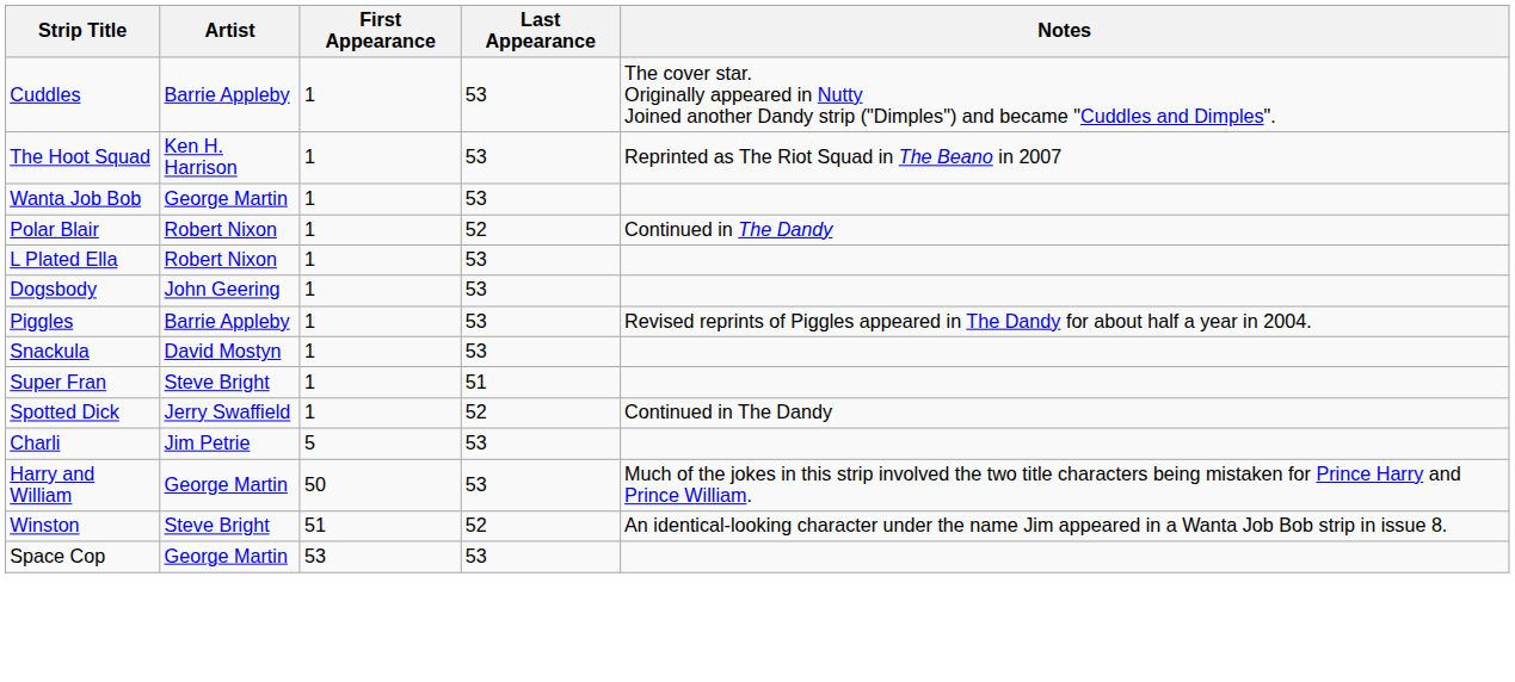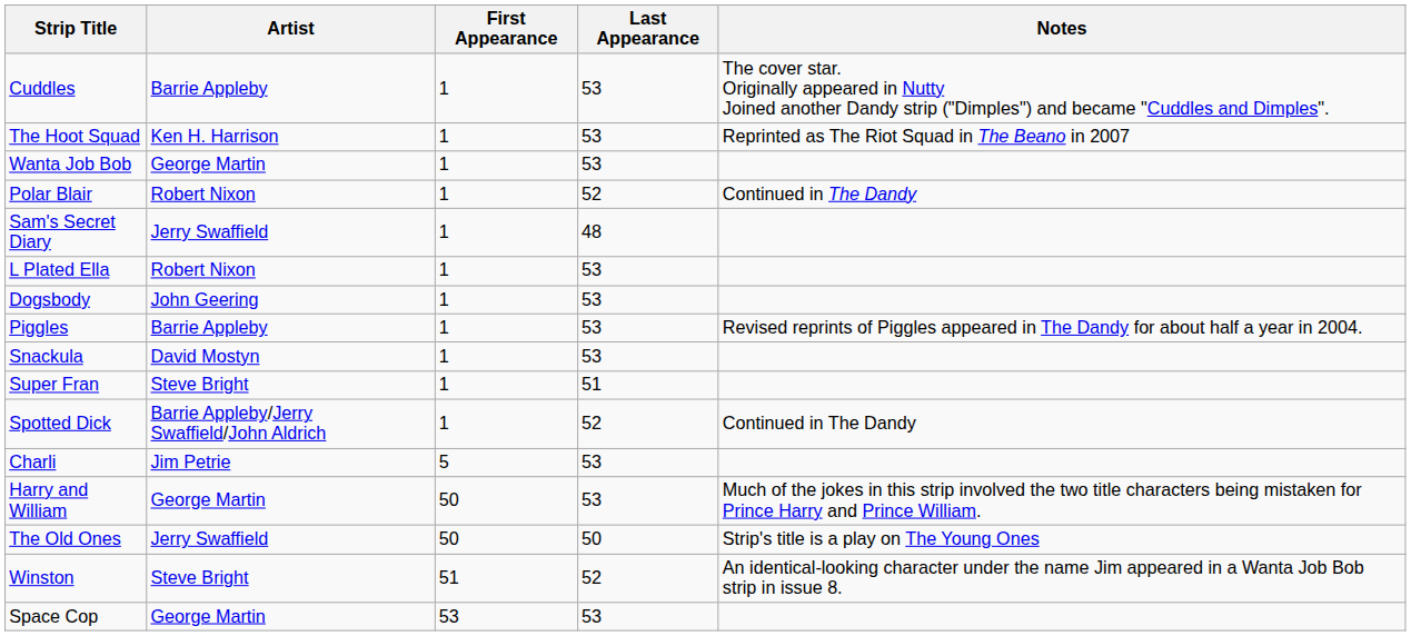 <table class="wikitable sortable">
 <tr>
 <th>Strip Title</th>
 <th>Artist</th>
 <th>First Appearance</th>
 <th>Last Appearance</th>
 <th>Notes</th>
 </tr>
 <tr>
 <td><a href='#'>Cuddles</a></td>
 <td><a href='#'>Barrie Appleby</a></td>
 <td>1</td>
 <td>53</td>
 <td>The cover star.<br>Originally appeared in <a href='#'>Nutty</a><br>Joined another Dandy strip ("Dimples") and became "<a href='#'>Cuddles and Dimples</a>".</td>
 </tr>
 <tr>
 <td><a href='#'>The Hoot Squad</a></td>
 <td><a href='#'>Ken H. Harrison</a></td>
 <td>1</td>
 <td>53</td>
 <td>Reprinted as The Riot Squad in <em><a href='#'>The Beano</a></em> in 2007</td>
 </tr>
 <tr>
 <td><a href='#'>Wanta Job Bob</a></td>
 <td><a href='#'>George Martin</a></td>
 <td>1</td>
 <td>53</td>
 <td></td>
 </tr>
 <tr>
 <td><a href='#'>Polar Blair</a></td>
 <td><a href='#'>Robert Nixon</a></td>
 <td>1</td>
 <td>52</td>
 <td>Continued in <em><a href='#'>The Dandy</a></em></td>
+</tr>
+<tr>
+<td><a href='#'>Sam's Secret Diary</a></td>
+<td><a href='#'>Jerry Swaffield</a></td>
+<td>1</td>
+<td>48</td>
+<td></td>
 </tr>
 <tr>
 <td><a href='#'>L Plated Ella</a></td>
 <td><a href='#'>Robert Nixon</a></td>
 <td>1</td>
 <td>53</td>
 <td></td>
 </tr>
 <tr>
 <td><a href='#'>Dogsbody</a></td>
 <td><a href='#'>John Geering</a></td>
 <td>1</td>
 <td>53</td>
 <td></td>
 </tr>
 <tr>
 <td><a href='#'>Piggles</a></td>
 <td><a href='#'>Barrie Appleby</a></td>
 <td>1</td>
 <td>53</td>
 <td>Revised reprints of Piggles appeared in <a href='#'>The Dandy</a> for about half a year in 2004.</td>
 </tr>
 <tr>
 <td><a href='#'>Snackula</a></td>
 <td><a href='#'>David Mostyn</a></td>
 <td>1</td>
 <td>53</td>
 <td></td>
 </tr>
 <tr>
 <td><a href='#'>Super Fran</a></td>
 <td><a href='#'>Steve Bright</a></td>
 <td>1</td>
 <td>51</td>
 <td></td>
 </tr>
 <tr>
 <td><a href='#'>Spotted Dick</a></td>
-<td><a href='#'>Jerry Swaffield</a></td>
+<td><a href='#'>Barrie Appleby</a>/<a href='#'>Jerry Swaffield</a>/<a href='#'>John Aldrich</a></td>
 <td>1</td>
 <td>52</td>
 <td>Continued in The Dandy</td>
 </tr>
 <tr>
 <td><a href='#'>Charli</a></td>
 <td><a href='#'>Jim Petrie</a></td>
 <td>5</td>
 <td>53</td>
 <td></td>
 </tr>
 <tr>
 <td><a href='#'>Harry and William</a></td>
 <td><a href='#'>George Martin</a></td>
 <td>50</td>
 <td>53</td>
 <td>Much of the jokes in this strip involved the two title characters being mistaken for <a href='#'>Prince Harry</a> and <a href='#'>Prince William</a>.</td>
 </tr>
 <tr>
+<td><a href='#'>The Old Ones</a></td>
+<td><a href='#'>Jerry Swaffield</a></td>
+<td>50</td>
+<td>50</td>
+<td>Strip's title is a play on <a href='#'>The Young Ones</a></td>
+</tr>
+<tr>
 <td><a href='#'>Winston</a></td>
 <td><a href='#'>Steve Bright</a></td>
 <td>51</td>
 <td>52</td>
 <td>An identical-looking character under the name Jim appeared in a Wanta Job Bob strip in issue 8.</td>
 </tr>
 <tr>
 <td>Space Cop</td>
 <td><a href='#'>George Martin</a></td>
 <td>53</td>
 <td>53</td>
 <td></td>
 </tr>
 </table>
